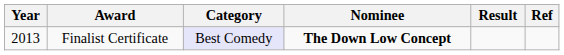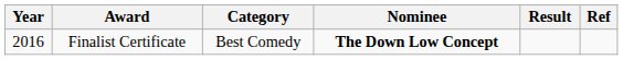 <table class="wikitable" width="100%">
 <tr>
 <th>Year</th>
 <th>Award</th>
 <th>Category</th>
 <th>Nominee</th>
 <th>Result</th>
 <th>Ref</th>
 </tr>
 <tr>
-<td align="center">2013</td>
+<td align="center">2016</td>
 <td align="center">Finalist Certificate</td>
-<td align="center" style="background: lavender;">Best Comedy</td>
+<td align="center">Best Comedy</td>
 <td align="center"><strong>The Down Low Concept</strong></td>
 <td></td>
 <td align="center"></td>
 </tr>
 </table>
